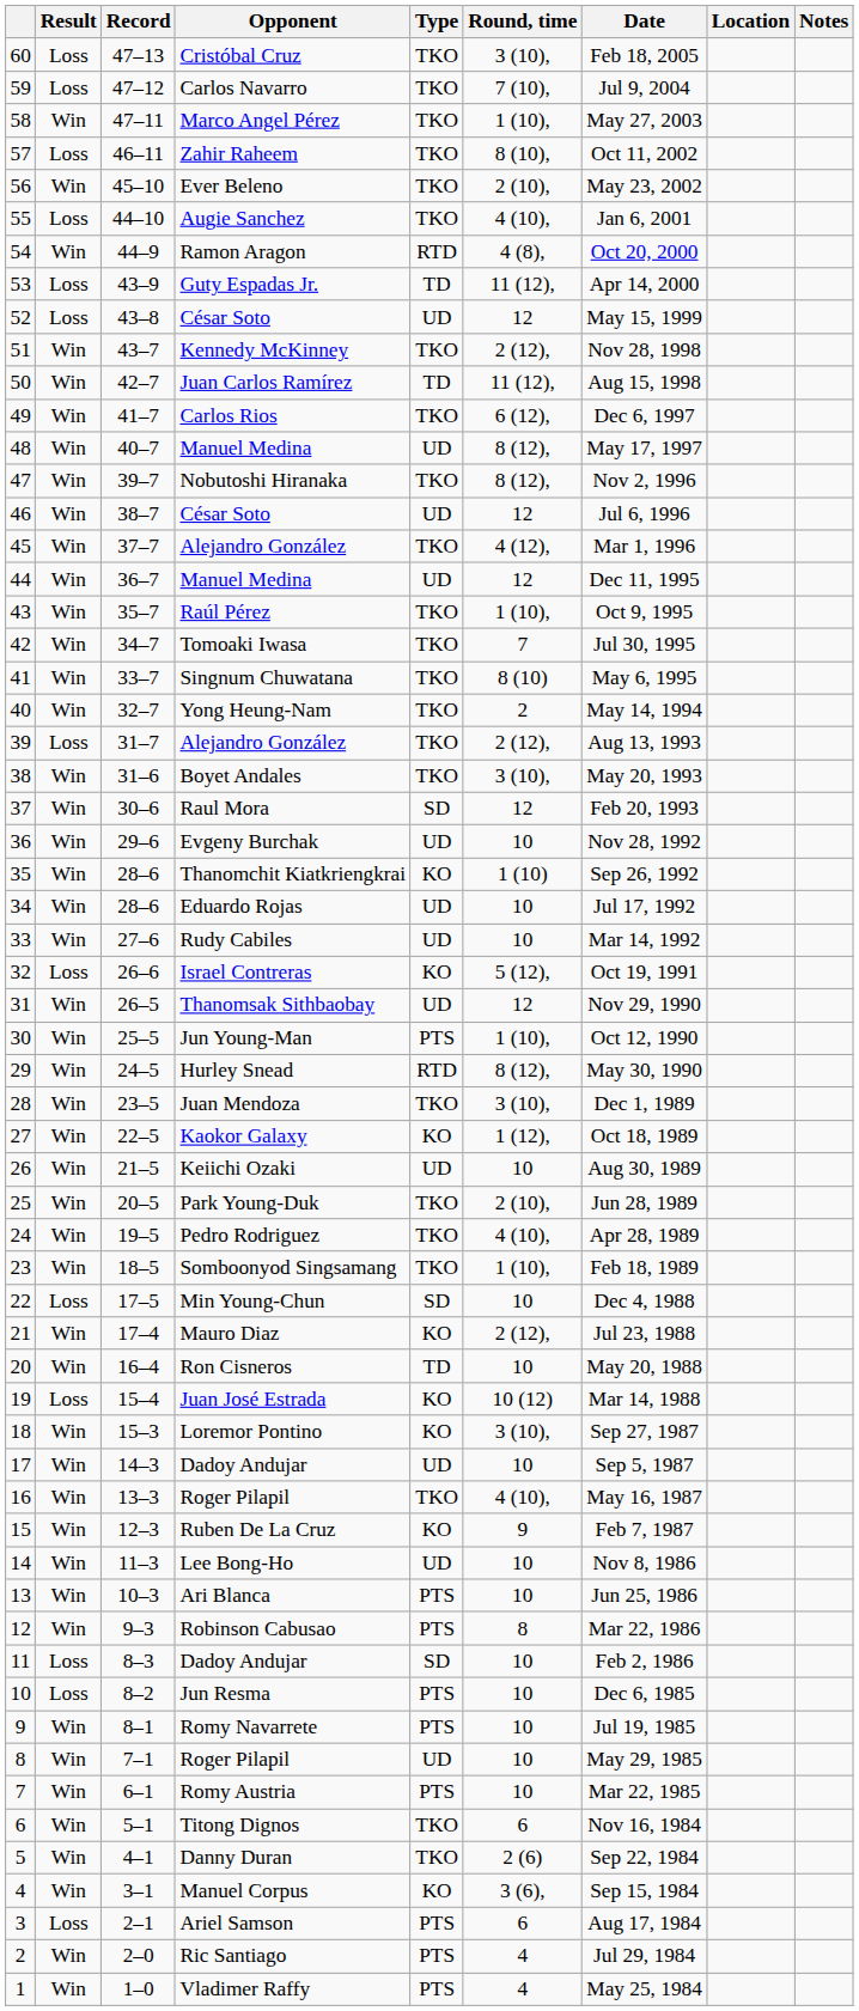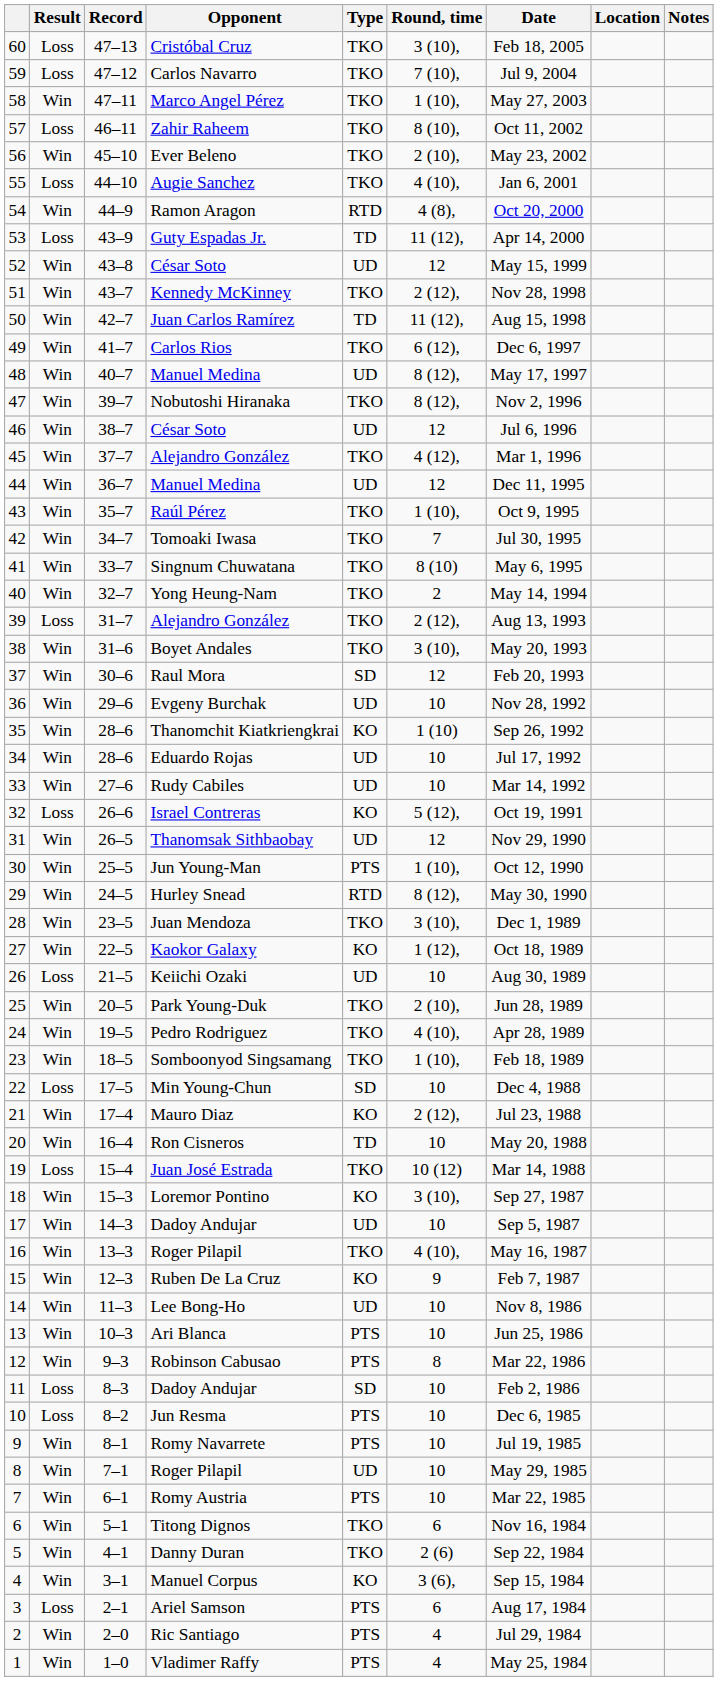 <table class="wikitable" style="text-align:center">
 <tr>
 <th></th>
 <th>Result</th>
 <th>Record</th>
 <th>Opponent</th>
 <th>Type</th>
 <th>Round, time</th>
 <th>Date</th>
 <th>Location</th>
 <th>Notes</th>
 </tr>
 <tr>
 <td>60</td>
 <td>Loss</td>
 <td>47–13</td>
 <td style="text-align:left;"><a href='#'>Cristóbal Cruz</a></td>
 <td>TKO</td>
 <td>3 (10), </td>
 <td>Feb 18, 2005</td>
 <td align=left></td>
 <td></td>
 </tr>
 <tr>
 <td>59</td>
 <td>Loss</td>
 <td>47–12</td>
 <td style="text-align:left;">Carlos Navarro</td>
 <td>TKO</td>
 <td>7 (10), </td>
 <td>Jul 9, 2004</td>
 <td align=left></td>
 <td></td>
 </tr>
 <tr>
 <td>58</td>
 <td>Win</td>
 <td>47–11</td>
 <td style="text-align:left;"><a href='#'>Marco Angel Pérez</a></td>
 <td>TKO</td>
 <td>1 (10), </td>
 <td>May 27, 2003</td>
 <td align=left></td>
 <td></td>
 </tr>
 <tr>
 <td>57</td>
 <td>Loss</td>
 <td>46–11</td>
 <td style="text-align:left;"><a href='#'>Zahir Raheem</a></td>
 <td>TKO</td>
 <td>8 (10), </td>
 <td>Oct 11, 2002</td>
 <td align=left></td>
 <td></td>
 </tr>
 <tr>
 <td>56</td>
 <td>Win</td>
 <td>45–10</td>
 <td style="text-align:left;">Ever Beleno</td>
 <td>TKO</td>
 <td>2 (10), </td>
 <td>May 23, 2002</td>
 <td align=left></td>
 <td></td>
 </tr>
 <tr>
 <td>55</td>
 <td>Loss</td>
 <td>44–10</td>
 <td style="text-align:left;"><a href='#'>Augie Sanchez</a></td>
 <td>TKO</td>
 <td>4 (10), </td>
 <td>Jan 6, 2001</td>
 <td align=left></td>
 <td></td>
 </tr>
 <tr>
 <td>54</td>
 <td>Win</td>
 <td>44–9</td>
 <td style="text-align:left;">Ramon Aragon</td>
 <td>RTD</td>
 <td>4 (8), </td>
 <td><a href='#'>Oct 20, 2000</a></td>
 <td align=left></td>
 <td></td>
 </tr>
 <tr>
 <td>53</td>
 <td>Loss</td>
 <td>43–9</td>
 <td style="text-align:left;"><a href='#'>Guty Espadas Jr.</a></td>
 <td>TD</td>
 <td>11 (12), </td>
 <td>Apr 14, 2000</td>
 <td align=left></td>
 <td align=left></td>
 </tr>
 <tr>
 <td>52</td>
-<td>Loss</td>
+<td>Win</td>
 <td>43–8</td>
 <td style="text-align:left;"><a href='#'>César Soto</a></td>
 <td>UD</td>
 <td>12</td>
 <td>May 15, 1999</td>
 <td align=left></td>
 <td align=left></td>
 </tr>
 <tr>
 <td>51</td>
 <td>Win</td>
 <td>43–7</td>
 <td style="text-align:left;"><a href='#'>Kennedy McKinney</a></td>
 <td>TKO</td>
 <td>2 (12), </td>
 <td>Nov 28, 1998</td>
 <td align=left></td>
 <td align=left></td>
 </tr>
 <tr>
 <td>50</td>
 <td>Win</td>
 <td>42–7</td>
 <td style="text-align:left;"><a href='#'>Juan Carlos Ramírez</a></td>
 <td>TD</td>
 <td>11 (12), </td>
 <td>Aug 15, 1998</td>
 <td align=left></td>
 <td align=left></td>
 </tr>
 <tr>
 <td>49</td>
 <td>Win</td>
 <td>41–7</td>
 <td style="text-align:left;"><a href='#'>Carlos Rios</a></td>
 <td>TKO</td>
 <td>6 (12), </td>
 <td>Dec 6, 1997</td>
 <td align=left></td>
 <td align=left></td>
 </tr>
 <tr>
 <td>48</td>
 <td>Win</td>
 <td>40–7</td>
 <td style="text-align:left;"><a href='#'>Manuel Medina</a></td>
 <td>UD</td>
 <td>8 (12), </td>
 <td>May 17, 1997</td>
 <td align=left></td>
 <td align=left></td>
 </tr>
 <tr>
 <td>47</td>
 <td>Win</td>
 <td>39–7</td>
 <td style="text-align:left;">Nobutoshi Hiranaka</td>
 <td>TKO</td>
 <td>8 (12), </td>
 <td>Nov 2, 1996</td>
 <td align=left></td>
 <td align=left></td>
 </tr>
 <tr>
 <td>46</td>
 <td>Win</td>
 <td>38–7</td>
 <td style="text-align:left;"><a href='#'>César Soto</a></td>
 <td>UD</td>
 <td>12</td>
 <td>Jul 6, 1996</td>
 <td align=left></td>
 <td align=left></td>
 </tr>
 <tr>
 <td>45</td>
 <td>Win</td>
 <td>37–7</td>
 <td style="text-align:left;"><a href='#'>Alejandro González</a></td>
 <td>TKO</td>
 <td>4 (12), </td>
 <td>Mar 1, 1996</td>
 <td align=left></td>
 <td align=left></td>
 </tr>
 <tr>
 <td>44</td>
 <td>Win</td>
 <td>36–7</td>
 <td style="text-align:left;"><a href='#'>Manuel Medina</a></td>
 <td>UD</td>
 <td>12</td>
 <td>Dec 11, 1995</td>
 <td align=left></td>
 <td align=left></td>
 </tr>
 <tr>
 <td>43</td>
 <td>Win</td>
 <td>35–7</td>
 <td style="text-align:left;"><a href='#'>Raúl Pérez</a></td>
 <td>TKO</td>
 <td>1 (10), </td>
 <td>Oct 9, 1995</td>
 <td align=left></td>
 <td></td>
 </tr>
 <tr>
 <td>42</td>
 <td>Win</td>
 <td>34–7</td>
 <td style="text-align:left;">Tomoaki Iwasa</td>
 <td>TKO</td>
 <td>7</td>
 <td>Jul 30, 1995</td>
 <td align=left></td>
 <td></td>
 </tr>
 <tr>
 <td>41</td>
 <td>Win</td>
 <td>33–7</td>
 <td style="text-align:left;">Singnum Chuwatana</td>
 <td>TKO</td>
 <td>8 (10)</td>
 <td>May 6, 1995</td>
 <td align=left></td>
 <td></td>
 </tr>
 <tr>
 <td>40</td>
 <td>Win</td>
 <td>32–7</td>
 <td style="text-align:left;">Yong Heung-Nam</td>
 <td>TKO</td>
 <td>2</td>
 <td>May 14, 1994</td>
 <td align=left></td>
 <td></td>
 </tr>
 <tr>
 <td>39</td>
 <td>Loss</td>
 <td>31–7</td>
 <td style="text-align:left;"><a href='#'>Alejandro González</a></td>
 <td>TKO</td>
 <td>2 (12), </td>
 <td>Aug 13, 1993</td>
 <td align=left></td>
 <td align=left></td>
 </tr>
 <tr>
 <td>38</td>
 <td>Win</td>
 <td>31–6</td>
 <td style="text-align:left;">Boyet Andales</td>
 <td>TKO</td>
 <td>3 (10), </td>
 <td>May 20, 1993</td>
 <td align=left></td>
 <td></td>
 </tr>
 <tr>
 <td>37</td>
 <td>Win</td>
 <td>30–6</td>
 <td style="text-align:left;">Raul Mora</td>
 <td>SD</td>
 <td>12</td>
 <td>Feb 20, 1993</td>
 <td align=left></td>
 <td></td>
 </tr>
 <tr>
 <td>36</td>
 <td>Win</td>
 <td>29–6</td>
 <td style="text-align:left;">Evgeny Burchak</td>
 <td>UD</td>
 <td>10</td>
 <td>Nov 28, 1992</td>
 <td align=left></td>
 <td></td>
 </tr>
 <tr>
 <td>35</td>
 <td>Win</td>
 <td>28–6</td>
 <td style="text-align:left;">Thanomchit Kiatkriengkrai</td>
 <td>KO</td>
 <td>1 (10)</td>
 <td>Sep 26, 1992</td>
 <td align=left></td>
 <td></td>
 </tr>
 <tr>
 <td>34</td>
 <td>Win</td>
 <td>28–6</td>
 <td style="text-align:left;">Eduardo Rojas</td>
 <td>UD</td>
 <td>10</td>
 <td>Jul 17, 1992</td>
 <td align=left></td>
 <td></td>
 </tr>
 <tr>
 <td>33</td>
 <td>Win</td>
 <td>27–6</td>
 <td style="text-align:left;">Rudy Cabiles</td>
 <td>UD</td>
 <td>10</td>
 <td>Mar 14, 1992</td>
 <td align=left></td>
 <td></td>
 </tr>
 <tr>
 <td>32</td>
 <td>Loss</td>
 <td>26–6</td>
 <td style="text-align:left;"><a href='#'>Israel Contreras</a></td>
 <td>KO</td>
 <td>5 (12), </td>
 <td>Oct 19, 1991</td>
 <td align=left></td>
 <td align=left></td>
 </tr>
 <tr>
 <td>31</td>
 <td>Win</td>
 <td>26–5</td>
 <td style="text-align:left;"><a href='#'>Thanomsak Sithbaobay</a></td>
 <td>UD</td>
 <td>12</td>
 <td>Nov 29, 1990</td>
 <td align=left></td>
 <td></td>
 </tr>
 <tr>
 <td>30</td>
 <td>Win</td>
 <td>25–5</td>
 <td style="text-align:left;">Jun Young-Man</td>
 <td>PTS</td>
 <td>1 (10),</td>
 <td>Oct 12, 1990</td>
 <td align=left></td>
 <td></td>
 </tr>
 <tr>
 <td>29</td>
 <td>Win</td>
 <td>24–5</td>
 <td style="text-align:left;">Hurley Snead</td>
 <td>RTD</td>
 <td>8 (12), </td>
 <td>May 30, 1990</td>
 <td align=left></td>
 <td align=left></td>
 </tr>
 <tr>
 <td>28</td>
 <td>Win</td>
 <td>23–5</td>
 <td style="text-align:left;">Juan Mendoza</td>
 <td>TKO</td>
 <td>3 (10), </td>
 <td>Dec 1, 1989</td>
 <td align=left></td>
 <td></td>
 </tr>
 <tr>
 <td>27</td>
 <td>Win</td>
 <td>22–5</td>
 <td style="text-align:left;"><a href='#'>Kaokor Galaxy</a></td>
 <td>KO</td>
 <td>1 (12), </td>
 <td>Oct 18, 1989</td>
 <td align=left></td>
 <td align=left></td>
 </tr>
 <tr>
 <td>26</td>
-<td>Win</td>
+<td>Loss</td>
 <td>21–5</td>
 <td style="text-align:left;">Keiichi Ozaki</td>
 <td>UD</td>
 <td>10</td>
 <td>Aug 30, 1989</td>
 <td align=left></td>
 <td></td>
 </tr>
 <tr>
 <td>25</td>
 <td>Win</td>
 <td>20–5</td>
 <td style="text-align:left;">Park Young-Duk</td>
 <td>TKO</td>
 <td>2 (10), </td>
 <td>Jun 28, 1989</td>
 <td align=left></td>
 <td></td>
 </tr>
 <tr>
 <td>24</td>
 <td>Win</td>
 <td>19–5</td>
 <td style="text-align:left;">Pedro Rodriguez</td>
 <td>TKO</td>
 <td>4 (10), </td>
 <td>Apr 28, 1989</td>
 <td align=left></td>
 <td></td>
 </tr>
 <tr>
 <td>23</td>
 <td>Win</td>
 <td>18–5</td>
 <td align=left>Somboonyod Singsamang</td>
 <td>TKO</td>
 <td>1 (10), </td>
 <td>Feb 18, 1989</td>
 <td align=left></td>
 <td></td>
 </tr>
 <tr>
 <td>22</td>
 <td>Loss</td>
 <td>17–5</td>
 <td align=left>Min Young-Chun</td>
 <td>SD</td>
 <td>10</td>
 <td>Dec 4, 1988</td>
 <td align=left></td>
 <td></td>
 </tr>
 <tr>
 <td>21</td>
 <td>Win</td>
 <td>17–4</td>
 <td align=left>Mauro Diaz</td>
 <td>KO</td>
 <td>2 (12), </td>
 <td>Jul 23, 1988</td>
 <td align=left></td>
 <td align=left></td>
 </tr>
 <tr>
 <td>20</td>
 <td>Win</td>
 <td>16–4</td>
 <td align=left>Ron Cisneros</td>
 <td>TD</td>
 <td>10</td>
 <td>May 20, 1988</td>
 <td align=left></td>
 <td></td>
 </tr>
 <tr>
 <td>19</td>
 <td>Loss</td>
 <td>15–4</td>
 <td align=left><a href='#'>Juan José Estrada</a></td>
-<td>KO</td>
+<td>TKO</td>
 <td>10 (12)</td>
 <td>Mar 14, 1988</td>
 <td align=left></td>
 <td align=left></td>
 </tr>
 <tr>
 <td>18</td>
 <td>Win</td>
 <td>15–3</td>
 <td align=left>Loremor Pontino</td>
 <td>KO</td>
 <td>3 (10), </td>
 <td>Sep 27, 1987</td>
 <td align=left></td>
 <td align=left></td>
 </tr>
 <tr>
 <td>17</td>
 <td>Win</td>
 <td>14–3</td>
 <td align=left>Dadoy Andujar</td>
 <td>UD</td>
 <td>10</td>
 <td>Sep 5, 1987</td>
 <td align=left></td>
 <td></td>
 </tr>
 <tr>
 <td>16</td>
 <td>Win</td>
 <td>13–3</td>
 <td align=left>Roger Pilapil</td>
 <td>TKO</td>
 <td>4 (10), </td>
 <td>May 16, 1987</td>
 <td align=left></td>
 <td></td>
 </tr>
 <tr>
 <td>15</td>
 <td>Win</td>
 <td>12–3</td>
 <td align=left>Ruben De La Cruz</td>
 <td>KO</td>
 <td>9</td>
 <td>Feb 7, 1987</td>
 <td align=left></td>
 <td></td>
 </tr>
 <tr>
 <td>14</td>
 <td>Win</td>
 <td>11–3</td>
 <td align=left>Lee Bong-Ho</td>
 <td>UD</td>
 <td>10</td>
 <td>Nov 8, 1986</td>
 <td align=left></td>
 <td></td>
 </tr>
 <tr>
 <td>13</td>
 <td>Win</td>
 <td>10–3</td>
 <td align=left>Ari Blanca</td>
 <td>PTS</td>
 <td>10</td>
 <td>Jun 25, 1986</td>
 <td align=left></td>
 <td></td>
 </tr>
 <tr>
 <td>12</td>
 <td>Win</td>
 <td>9–3</td>
 <td align=left>Robinson Cabusao</td>
 <td>PTS</td>
 <td>8</td>
 <td>Mar 22, 1986</td>
 <td align=left></td>
 <td></td>
 </tr>
 <tr>
 <td>11</td>
 <td>Loss</td>
 <td>8–3</td>
 <td align=left>Dadoy Andujar</td>
 <td>SD</td>
 <td>10</td>
 <td>Feb 2, 1986</td>
 <td align=left></td>
 <td></td>
 </tr>
 <tr>
 <td>10</td>
 <td>Loss</td>
 <td>8–2</td>
 <td align=left>Jun Resma</td>
 <td>PTS</td>
 <td>10</td>
 <td>Dec 6, 1985</td>
 <td align=left></td>
 <td></td>
 </tr>
 <tr>
 <td>9</td>
 <td>Win</td>
 <td>8–1</td>
 <td align=left>Romy Navarrete</td>
 <td>PTS</td>
 <td>10</td>
 <td>Jul 19, 1985</td>
 <td align=left></td>
 <td></td>
 </tr>
 <tr>
 <td>8</td>
 <td>Win</td>
 <td>7–1</td>
 <td align=left>Roger Pilapil</td>
 <td>UD</td>
 <td>10</td>
 <td>May 29, 1985</td>
 <td align=left></td>
 <td></td>
 </tr>
 <tr>
 <td>7</td>
 <td>Win</td>
 <td>6–1</td>
 <td align=left>Romy Austria</td>
 <td>PTS</td>
 <td>10</td>
 <td>Mar 22, 1985</td>
 <td align=left></td>
 <td></td>
 </tr>
 <tr>
 <td>6</td>
 <td>Win</td>
 <td>5–1</td>
 <td align=left>Titong Dignos</td>
 <td>TKO</td>
 <td>6</td>
 <td>Nov 16, 1984</td>
 <td align=left></td>
 <td></td>
 </tr>
 <tr>
 <td>5</td>
 <td>Win</td>
 <td>4–1</td>
 <td align=left>Danny Duran</td>
 <td>TKO</td>
 <td>2 (6)</td>
 <td>Sep 22, 1984</td>
 <td align=left></td>
 <td></td>
 </tr>
 <tr>
 <td>4</td>
 <td>Win</td>
 <td>3–1</td>
 <td align=left>Manuel Corpus</td>
 <td>KO</td>
 <td>3 (6),</td>
 <td>Sep 15, 1984</td>
 <td align=left></td>
 <td></td>
 </tr>
 <tr>
 <td>3</td>
 <td>Loss</td>
 <td>2–1</td>
 <td align=left>Ariel Samson</td>
 <td>PTS</td>
 <td>6</td>
 <td>Aug 17, 1984</td>
 <td align=left></td>
 <td></td>
 </tr>
 <tr>
 <td>2</td>
 <td>Win</td>
 <td>2–0</td>
 <td align=left>Ric Santiago</td>
 <td>PTS</td>
 <td>4</td>
 <td>Jul 29, 1984</td>
 <td align=left></td>
 <td></td>
 </tr>
 <tr>
 <td>1</td>
 <td>Win</td>
 <td>1–0</td>
 <td align=left>Vladimer Raffy</td>
 <td>PTS</td>
 <td>4</td>
 <td>May 25, 1984</td>
 <td align=left></td>
 <td></td>
 </tr>
 </table>
